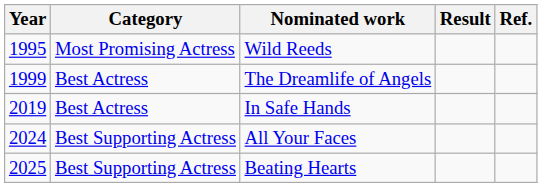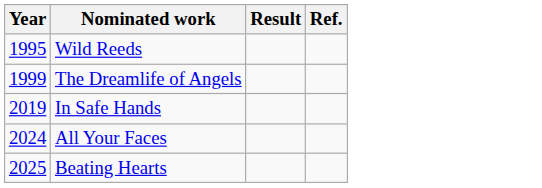 <table class="wikitable">
 <tr>
 <th>Year</th>
-<th>Category</th>
 <th>Nominated work</th>
 <th>Result</th>
 <th>Ref.</th>
 </tr>
 <tr>
 <td><a href='#'>1995</a></td>
-<td><a href='#'>Most Promising Actress</a></td>
 <td><a href='#'>Wild Reeds</a></td>
 <td></td>
 <td></td>
 </tr>
 <tr>
 <td><a href='#'>1999</a></td>
-<td><a href='#'>Best Actress</a></td>
 <td><a href='#'>The Dreamlife of Angels</a></td>
 <td></td>
 <td></td>
 </tr>
 <tr>
 <td><a href='#'>2019</a></td>
-<td><a href='#'>Best Actress</a></td>
 <td><a href='#'>In Safe Hands</a></td>
 <td></td>
 <td></td>
 </tr>
 <tr>
 <td><a href='#'>2024</a></td>
-<td><a href='#'>Best Supporting Actress</a></td>
 <td><a href='#'>All Your Faces</a></td>
 <td></td>
 <td></td>
 </tr>
 <tr>
 <td><a href='#'>2025</a></td>
-<td><a href='#'>Best Supporting Actress</a></td>
 <td><a href='#'>Beating Hearts</a></td>
 <td></td>
 <td></td>
 </tr>
 </table>
